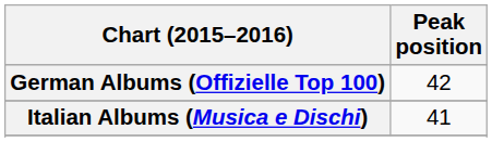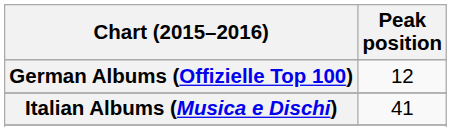 <table class="wikitable sortable plainrowheaders" style="text-align:center">
 <tr>
 <th scope="col">Chart (2015–2016)</th>
 <th scope="col">Peak<br> position</th>
 </tr>
 <tr>
 </tr>
 <tr>
 </tr>
 <tr>
 </tr>
 <tr>
 </tr>
 <tr>
 </tr>
 <tr>
 </tr>
 <tr>
 <th scope="row">German Albums (<a href='#'>Offizielle Top 100</a>)</th>
-<td>42</td>
+<td>12</td>
 </tr>
 <tr>
 </tr>
 <tr>
 </tr>
 <tr>
 <th scope="row">Italian Albums (<em><a href='#'>Musica e Dischi</a></em>)</th>
 <td>41</td>
 </tr>
 <tr>
 </tr>
 <tr>
 </tr>
 <tr>
 </tr>
 <tr>
 </tr>
 <tr>
 </tr>
 <tr>
 </tr>
 </table>
